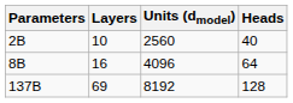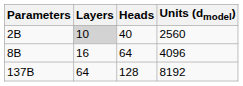 <table class="wikitable">
 <tr>
 <th>Parameters</th>
 <th>Layers</th>
+<th>Heads</th>
 <th>Units (d<sub>model</sub>)</th>
-<th>Heads</th>
 </tr>
 <tr>
 <td>2B</td>
-<td>10</td>
+<td style="background: lightgrey;">10</td>
+<td>40</td>
 <td>2560</td>
-<td>40</td>
 </tr>
 <tr>
 <td>8B</td>
 <td>16</td>
+<td>64</td>
 <td>4096</td>
-<td>64</td>
 </tr>
 <tr>
 <td>137B</td>
-<td>69</td>
+<td>64</td>
+<td>128</td>
 <td>8192</td>
-<td>128</td>
 </tr>
 </table>
